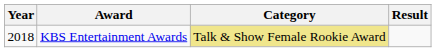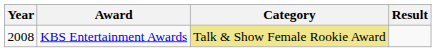 <table class="wikitable">
 <tr>
 <th>Year</th>
 <th>Award</th>
 <th>Category</th>
 <th>Result</th>
 </tr>
 <tr>
-<td>2018</td>
+<td>2008</td>
 <td><a href='#'>KBS Entertainment Awards</a></td>
 <td style="background: khaki;">Talk & Show Female Rookie Award</td>
 <td></td>
 </tr>
 </table>
